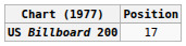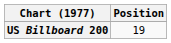 <table class="wikitable sortable plainrowheaders" style="text-align:center">
 <tr>
 <th scope="col">Chart (1977)</th>
 <th scope="col">Position</th>
 </tr>
 <tr>
 </tr>
 <tr>
 <th scope="row">US <em>Billboard</em> 200</th>
-<td align="center">17</td>
+<td align="center">19</td>
 </tr>
 </table>
